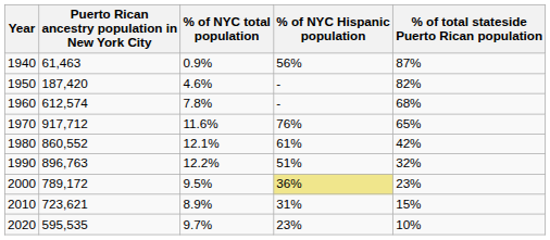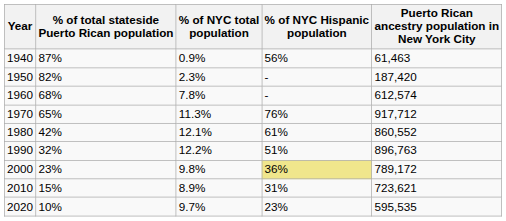 <table class="wikitable sortable">
 <tr>
 <th>Year </th>
-<th>Puerto Rican<br> ancestry population in<br> New York City</th>
+<th>% of total stateside<br> Puerto Rican population</th>
 <th>% of NYC total<br> population</th>
 <th>% of NYC Hispanic<br> population</th>
-<th>% of total stateside<br> Puerto Rican population</th>
+<th>Puerto Rican<br> ancestry population in<br> New York City</th>
 </tr>
 <tr>
 <td>1940</td>
-<td>61,463</td>
+<td>87%</td>
 <td>0.9%</td>
 <td>56%</td>
-<td>87%</td>
+<td>61,463</td>
 </tr>
 <tr>
 <td>1950</td>
+<td>82%</td>
+<td>2.3%</td>
+<td>-</td>
 <td>187,420</td>
-<td>4.6%</td>
-<td>-</td>
-<td>82%</td>
 </tr>
 <tr>
 <td>1960</td>
-<td>612,574</td>
+<td>68%</td>
 <td>7.8%</td>
 <td>-</td>
-<td>68%</td>
+<td>612,574</td>
 </tr>
 <tr>
 <td>1970</td>
+<td>65%</td>
+<td>11.3%</td>
+<td>76%</td>
 <td>917,712</td>
-<td>11.6%</td>
-<td>76%</td>
-<td>65%</td>
 </tr>
 <tr>
 <td>1980</td>
-<td>860,552</td>
+<td>42%</td>
 <td>12.1%</td>
 <td>61%</td>
-<td>42%</td>
+<td>860,552</td>
 </tr>
 <tr>
 <td>1990</td>
-<td>896,763</td>
+<td>32%</td>
 <td>12.2%</td>
 <td>51%</td>
-<td>32%</td>
+<td>896,763</td>
 </tr>
 <tr>
 <td>2000</td>
+<td>23%</td>
+<td>9.8%</td>
+<td style="background: khaki;">36%</td>
 <td>789,172</td>
-<td>9.5%</td>
-<td style="background: khaki;">36%</td>
-<td>23%</td>
 </tr>
 <tr>
 <td>2010</td>
-<td>723,621</td>
+<td>15%</td>
 <td>8.9%</td>
 <td>31%</td>
-<td>15%</td>
+<td>723,621</td>
 </tr>
 <tr>
 <td>2020</td>
-<td>595,535</td>
+<td>10%</td>
 <td>9.7%</td>
 <td>23%</td>
-<td>10%</td>
+<td>595,535</td>
 </tr>
 </table>
